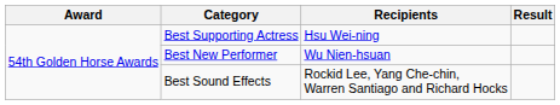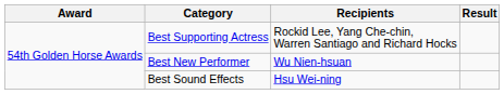 <table class="wikitable">
 <tr>
 <th>Award</th>
 <th>Category</th>
 <th>Recipients</th>
 <th>Result</th>
 </tr>
 <tr>
 <td rowspan=3><a href='#'>54th Golden Horse Awards</a></td>
 <td><a href='#'>Best Supporting Actress</a></td>
-<td><a href='#'>Hsu Wei-ning</a></td>
+<td>Rockid Lee, Yang Che-chin,<br> Warren Santiago and Richard Hocks</td>
 <td></td>
 </tr>
 <tr>
 <td><a href='#'>Best New Performer</a></td>
 <td><a href='#'>Wu Nien-hsuan</a></td>
 <td></td>
 </tr>
 <tr>
 <td>Best Sound Effects</td>
-<td>Rockid Lee, Yang Che-chin,<br> Warren Santiago and Richard Hocks</td>
+<td><a href='#'>Hsu Wei-ning</a></td>
 <td></td>
 </tr>
 </table>
